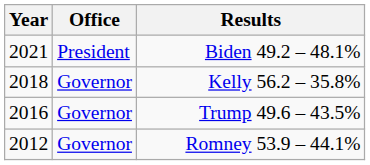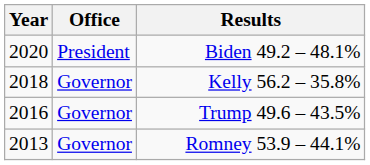 <table class=wikitable>
 <tr>
 <th width="30">Year</th>
 <th width="60">Office</th>
 <th width="180">Results</th>
 </tr>
 <tr>
-<td>2021</td>
+<td>2020</td>
 <td><a href='#'>President</a></td>
 <td align="right" ><a href='#'>Biden</a> 49.2 – 48.1%</td>
 </tr>
 <tr>
 <td>2018</td>
 <td><a href='#'>Governor</a></td>
 <td align="right" ><a href='#'>Kelly</a> 56.2 – 35.8%</td>
 </tr>
 <tr>
 <td>2016</td>
 <td><a href='#'>Governor</a></td>
 <td align="right" ><a href='#'>Trump</a> 49.6 – 43.5%</td>
 </tr>
 <tr>
-<td>2012</td>
+<td>2013</td>
 <td><a href='#'>Governor</a></td>
 <td align="right" ><a href='#'>Romney</a> 53.9 – 44.1%</td>
 </tr>
 </table>
